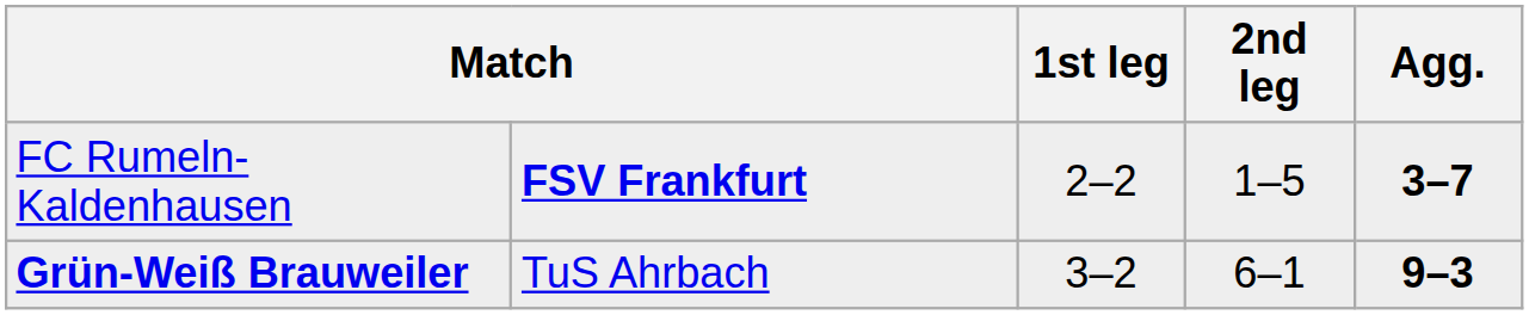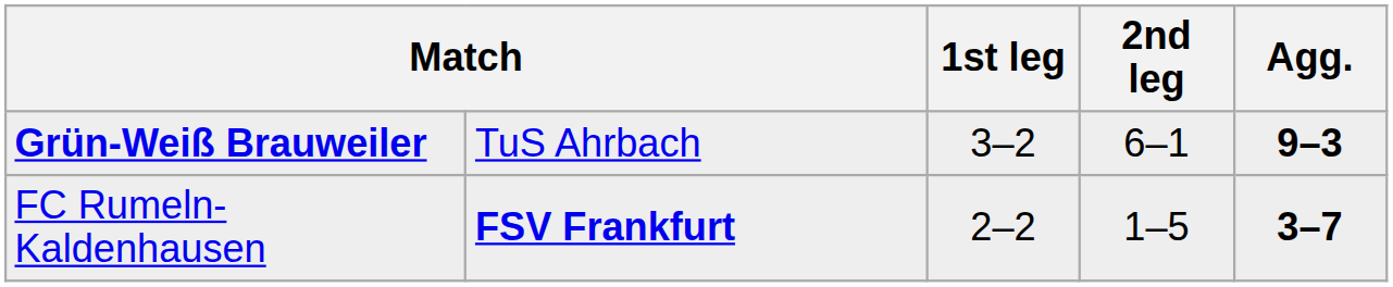 <table class="wikitable">
 <tr>
 <th colspan="2" bgcolor="#EEEEEE">Match</th>
 <th style="width:55px;" bgcolor="#EEEEEE">1st leg</th>
 <th style="width:55px;" bgcolor="#EEEEEE">2nd leg</th>
 <th style="width:55px;" bgcolor="#EEEEEE">Agg.</th>
 </tr>
 <tr>
+<td style="width:180px;" bgcolor="#EEEEEE"><strong><a href='#'>Grün-Weiß Brauweiler</a></strong></td>
+<td style="width:180px;" bgcolor="#EEEEEE"><a href='#'>TuS Ahrbach</a></td>
+<td bgcolor="#EEEEEE" align="center">3–2</td>
+<td bgcolor="#EEEEEE" align="center">6–1</td>
+<td bgcolor="#EEEEEE" align="center"><strong>9–3</strong></td>
+</tr>
+<tr>
 <td style="width:180px;" bgcolor="#EEEEEE"><a href='#'>FC Rumeln-Kaldenhausen</a></td>
 <td style="width:180px;" bgcolor="#EEEEEE"><strong><a href='#'>FSV Frankfurt</a></strong></td>
 <td bgcolor="#EEEEEE" align="center">2–2</td>
 <td bgcolor="#EEEEEE" align="center">1–5</td>
 <td bgcolor="#EEEEEE" align="center"><strong>3–7</strong></td>
 </tr>
-<tr>
-<td style="width:180px;" bgcolor="#EEEEEE"><strong><a href='#'>Grün-Weiß Brauweiler</a></strong></td>
-<td style="width:180px;" bgcolor="#EEEEEE"><a href='#'>TuS Ahrbach</a></td>
-<td bgcolor="#EEEEEE" align="center">3–2</td>
-<td bgcolor="#EEEEEE" align="center">6–1</td>
-<td bgcolor="#EEEEEE" align="center"><strong>9–3</strong></td>
-</tr>
 </table>
